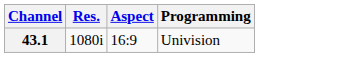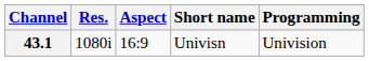 <table class="wikitable">
 <tr>
 <th scope = "col"><a href='#'>Channel</a></th>
 <th scope = "col"><a href='#'>Res.</a></th>
 <th scope = "col"><a href='#'>Aspect</a></th>
+<th scope = "col">Short name</th>
 <th scope = "col">Programming</th>
 </tr>
 <tr>
 <th scope = "row">43.1</th>
 <td>1080i</td>
 <td rowspan=1>16:9</td>
+<td>Univisn</td>
 <td>Univision</td>
 </tr>
 </table>
